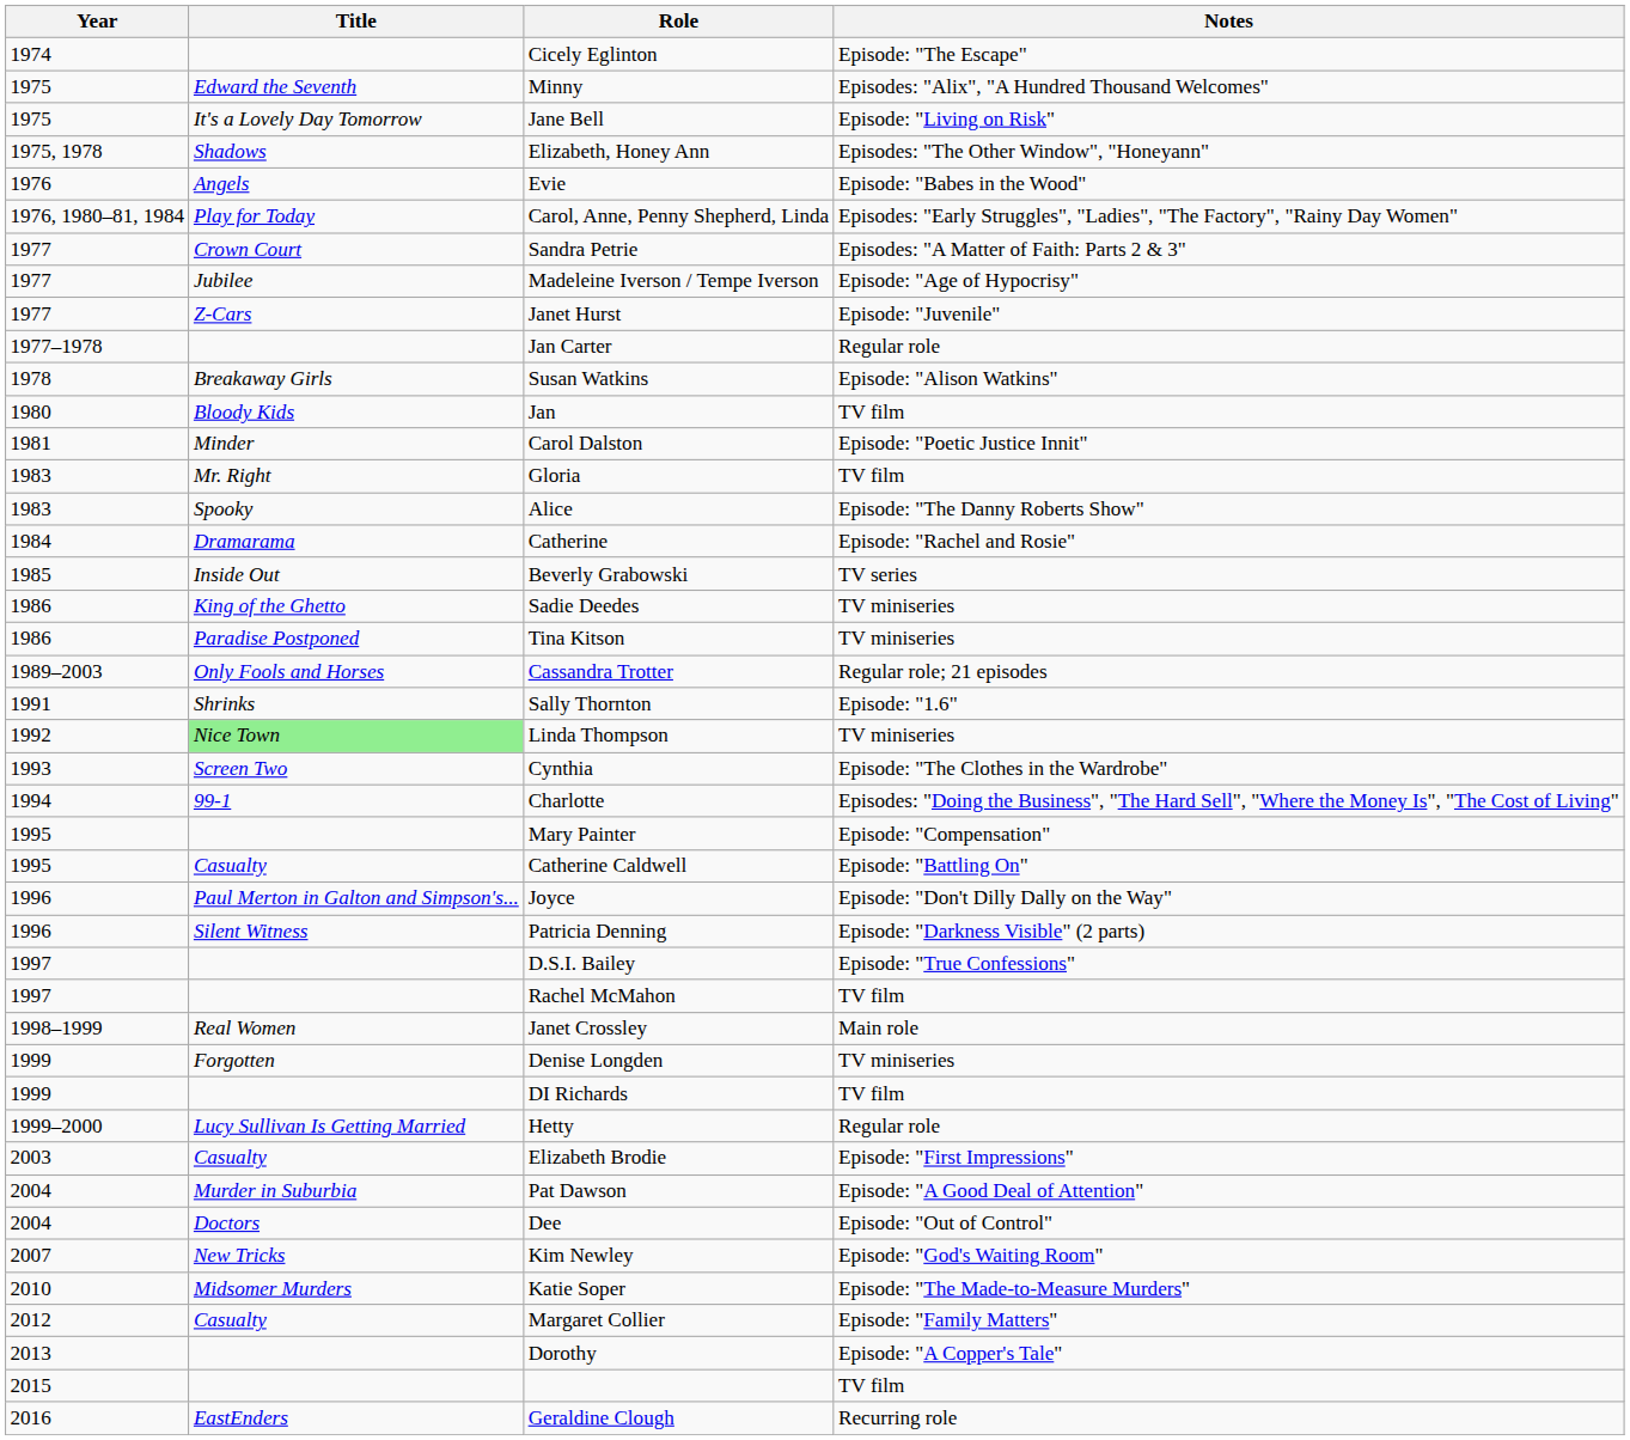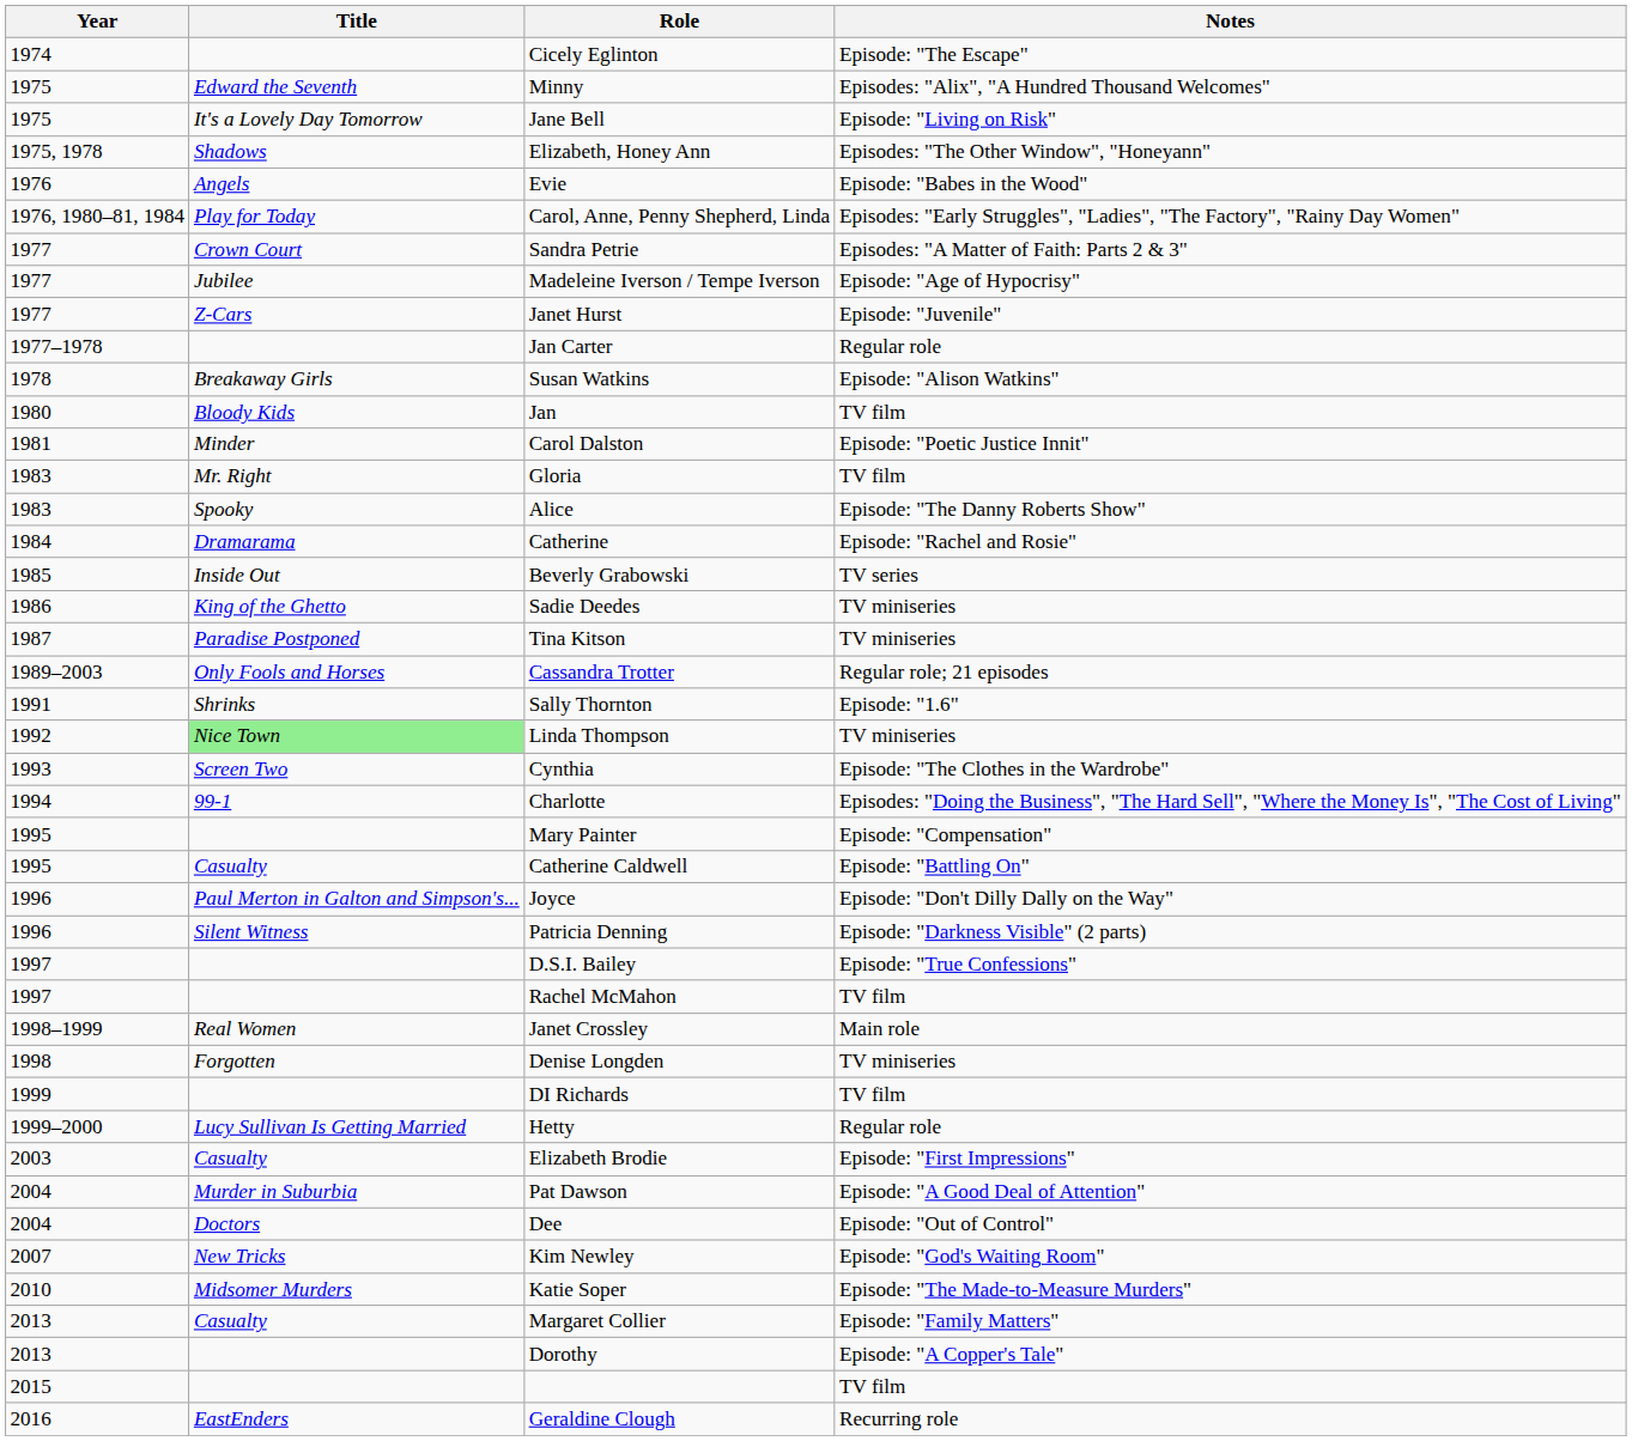 <table class="wikitable sortable">
 <tr>
 <th>Year</th>
 <th>Title</th>
 <th>Role</th>
 <th class="unsortable">Notes</th>
 </tr>
 <tr>
 <td>1974</td>
 <td><em></em></td>
 <td>Cicely Eglinton</td>
 <td>Episode: "The Escape"</td>
 </tr>
 <tr>
 <td>1975</td>
 <td><em><a href='#'>Edward the Seventh</a></em></td>
 <td>Minny</td>
 <td>Episodes: "Alix", "A Hundred Thousand Welcomes"</td>
 </tr>
 <tr>
 <td>1975</td>
 <td><em>It's a Lovely Day Tomorrow</em></td>
 <td>Jane Bell</td>
 <td>Episode: "<a href='#'>Living on Risk</a>"</td>
 </tr>
 <tr>
 <td>1975, 1978</td>
 <td><em><a href='#'>Shadows</a></em></td>
 <td>Elizabeth, Honey Ann</td>
 <td>Episodes: "The Other Window", "Honeyann"</td>
 </tr>
 <tr>
 <td>1976</td>
 <td><em><a href='#'>Angels</a></em></td>
 <td>Evie</td>
 <td>Episode: "Babes in the Wood"</td>
 </tr>
 <tr>
 <td>1976, 1980–81, 1984</td>
 <td><em><a href='#'>Play for Today</a></em></td>
 <td>Carol, Anne, Penny Shepherd, Linda</td>
 <td>Episodes: "Early Struggles", "Ladies", "The Factory", "Rainy Day Women"</td>
 </tr>
 <tr>
 <td>1977</td>
 <td><em><a href='#'>Crown Court</a></em></td>
 <td>Sandra Petrie</td>
 <td>Episodes: "A Matter of Faith: Parts 2 & 3"</td>
 </tr>
 <tr>
 <td>1977</td>
 <td><em>Jubilee</em></td>
 <td>Madeleine Iverson / Tempe Iverson</td>
 <td>Episode: "Age of Hypocrisy"</td>
 </tr>
 <tr>
 <td>1977</td>
 <td><em><a href='#'>Z-Cars</a></em></td>
 <td>Janet Hurst</td>
 <td>Episode: "Juvenile"</td>
 </tr>
 <tr>
 <td>1977–1978</td>
 <td><em></em></td>
 <td>Jan Carter</td>
 <td>Regular role</td>
 </tr>
 <tr>
 <td>1978</td>
 <td><em>Breakaway Girls</em></td>
 <td>Susan Watkins</td>
 <td>Episode: "Alison Watkins"</td>
 </tr>
 <tr>
 <td>1980</td>
 <td><em><a href='#'>Bloody Kids</a></em></td>
 <td>Jan</td>
 <td>TV film</td>
 </tr>
 <tr>
 <td>1981</td>
 <td><em>Minder</em></td>
 <td>Carol Dalston</td>
 <td>Episode: "Poetic Justice Innit"</td>
 </tr>
 <tr>
 <td>1983</td>
 <td><em>Mr. Right</em></td>
 <td>Gloria</td>
 <td>TV film</td>
 </tr>
 <tr>
 <td>1983</td>
 <td><em>Spooky</em></td>
 <td>Alice</td>
 <td>Episode: "The Danny Roberts Show"</td>
 </tr>
 <tr>
 <td>1984</td>
 <td><em><a href='#'>Dramarama</a></em></td>
 <td>Catherine</td>
 <td>Episode: "Rachel and Rosie"</td>
 </tr>
 <tr>
 <td>1985</td>
 <td><em>Inside Out</em></td>
 <td>Beverly Grabowski</td>
 <td>TV series</td>
 </tr>
 <tr>
 <td>1986</td>
 <td><em><a href='#'>King of the Ghetto</a></em></td>
 <td>Sadie Deedes</td>
 <td>TV miniseries</td>
 </tr>
 <tr>
-<td>1986</td>
+<td>1987</td>
 <td><em><a href='#'>Paradise Postponed</a></em></td>
 <td>Tina Kitson</td>
 <td>TV miniseries</td>
 </tr>
 <tr>
 <td>1989–2003</td>
 <td><em><a href='#'>Only Fools and Horses</a></em></td>
 <td><a href='#'>Cassandra Trotter</a></td>
 <td>Regular role; 21 episodes</td>
 </tr>
 <tr>
 <td>1991</td>
 <td><em>Shrinks</em></td>
 <td>Sally Thornton</td>
 <td>Episode: "1.6"</td>
 </tr>
 <tr>
 <td>1992</td>
 <td style="background: lightgreen;"><em>Nice Town</em></td>
 <td>Linda Thompson</td>
 <td>TV miniseries</td>
 </tr>
 <tr>
 <td>1993</td>
 <td><em><a href='#'>Screen Two</a></em></td>
 <td>Cynthia</td>
 <td>Episode: "The Clothes in the Wardrobe"</td>
 </tr>
 <tr>
 <td>1994</td>
 <td><em><a href='#'>99-1</a></em></td>
 <td>Charlotte</td>
 <td>Episodes: "<a href='#'>Doing the Business</a>", "<a href='#'>The Hard Sell</a>", "<a href='#'>Where the Money Is</a>", "<a href='#'>The Cost of Living</a>"</td>
 </tr>
 <tr>
 <td>1995</td>
 <td><em></em></td>
 <td>Mary Painter</td>
 <td>Episode: "Compensation"</td>
 </tr>
 <tr>
 <td>1995</td>
 <td><em><a href='#'>Casualty</a></em></td>
 <td>Catherine Caldwell</td>
 <td>Episode: "<a href='#'>Battling On</a>"</td>
 </tr>
 <tr>
 <td>1996</td>
 <td><em><a href='#'>Paul Merton in Galton and Simpson's...</a></em></td>
 <td>Joyce</td>
 <td>Episode: "Don't Dilly Dally on the Way"</td>
 </tr>
 <tr>
 <td>1996</td>
 <td><em><a href='#'>Silent Witness</a></em></td>
 <td>Patricia Denning</td>
 <td>Episode: "<a href='#'>Darkness Visible</a>" (2 parts)</td>
 </tr>
 <tr>
 <td>1997</td>
 <td><em></em></td>
 <td>D.S.I. Bailey</td>
 <td>Episode: "<a href='#'>True Confessions</a>"</td>
 </tr>
 <tr>
 <td>1997</td>
 <td><em></em></td>
 <td>Rachel McMahon</td>
 <td>TV film</td>
 </tr>
 <tr>
 <td>1998–1999</td>
 <td><em>Real Women</em></td>
 <td>Janet Crossley</td>
 <td>Main role</td>
 </tr>
 <tr>
-<td>1999</td>
+<td>1998</td>
 <td><em>Forgotten</em></td>
 <td>Denise Longden</td>
 <td>TV miniseries</td>
 </tr>
 <tr>
 <td>1999</td>
 <td><em></em></td>
 <td>DI Richards</td>
 <td>TV film</td>
 </tr>
 <tr>
 <td>1999–2000</td>
 <td><em><a href='#'>Lucy Sullivan Is Getting Married</a></em></td>
 <td>Hetty</td>
 <td>Regular role</td>
 </tr>
 <tr>
 <td>2003</td>
 <td><em><a href='#'>Casualty</a></em></td>
 <td>Elizabeth Brodie</td>
 <td>Episode: "<a href='#'>First Impressions</a>"</td>
 </tr>
 <tr>
 <td>2004</td>
 <td><em><a href='#'>Murder in Suburbia</a></em></td>
 <td>Pat Dawson</td>
 <td>Episode: "<a href='#'>A Good Deal of Attention</a>"</td>
 </tr>
 <tr>
 <td>2004</td>
 <td><em><a href='#'>Doctors</a></em></td>
 <td>Dee</td>
 <td>Episode: "Out of Control"</td>
 </tr>
 <tr>
 <td>2007</td>
 <td><em><a href='#'>New Tricks</a></em></td>
 <td>Kim Newley</td>
 <td>Episode: "<a href='#'>God's Waiting Room</a>"</td>
 </tr>
 <tr>
 <td>2010</td>
 <td><em><a href='#'>Midsomer Murders</a></em></td>
 <td>Katie Soper</td>
 <td>Episode: "<a href='#'>The Made-to-Measure Murders</a>"</td>
 </tr>
 <tr>
-<td>2012</td>
+<td>2013</td>
 <td><em><a href='#'>Casualty</a></em></td>
 <td>Margaret Collier</td>
 <td>Episode: "<a href='#'>Family Matters</a>"</td>
 </tr>
 <tr>
 <td>2013</td>
 <td><em></em></td>
 <td>Dorothy</td>
 <td>Episode: "<a href='#'>A Copper's Tale</a>"</td>
 </tr>
 <tr>
 <td>2015</td>
 <td><em></em></td>
 <td></td>
 <td>TV film</td>
 </tr>
 <tr>
 <td>2016</td>
 <td><em><a href='#'>EastEnders</a></em></td>
 <td><a href='#'>Geraldine Clough</a></td>
 <td>Recurring role</td>
 </tr>
 </table>
